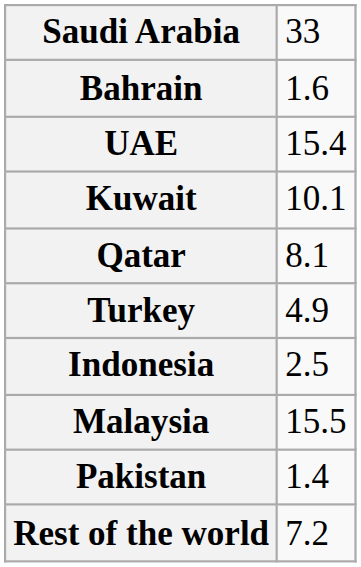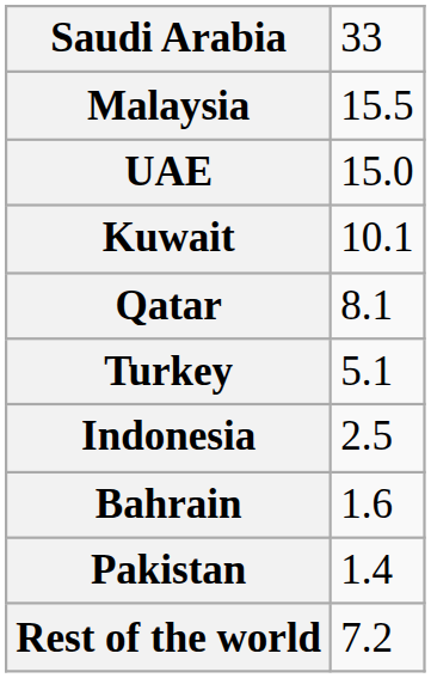 <table class="wikitable floatright">
 <tr>
 <th scope="row">Saudi Arabia</th>
 <td>33</td>
 </tr>
 <tr>
-<th scope="row">Bahrain</th>
-<td>1.6</td>
+<th scope="row">Malaysia</th>
+<td>15.5</td>
 </tr>
 <tr>
 <th scope="row">UAE</th>
-<td>15.4</td>
+<td>15.0</td>
 </tr>
 <tr>
 <th scope="row">Kuwait</th>
 <td>10.1</td>
 </tr>
 <tr>
 <th scope="row">Qatar</th>
 <td>8.1</td>
 </tr>
 <tr>
 <th scope="row">Turkey</th>
-<td>4.9</td>
+<td>5.1</td>
 </tr>
 <tr>
 <th scope="row">Indonesia</th>
 <td>2.5</td>
 </tr>
 <tr>
-<th scope="row">Malaysia</th>
-<td>15.5</td>
+<th scope="row">Bahrain</th>
+<td>1.6</td>
 </tr>
 <tr>
 <th scope="row">Pakistan</th>
 <td>1.4</td>
 </tr>
 <tr>
 <th scope="row">Rest of the world</th>
 <td>7.2</td>
 </tr>
 </table>
